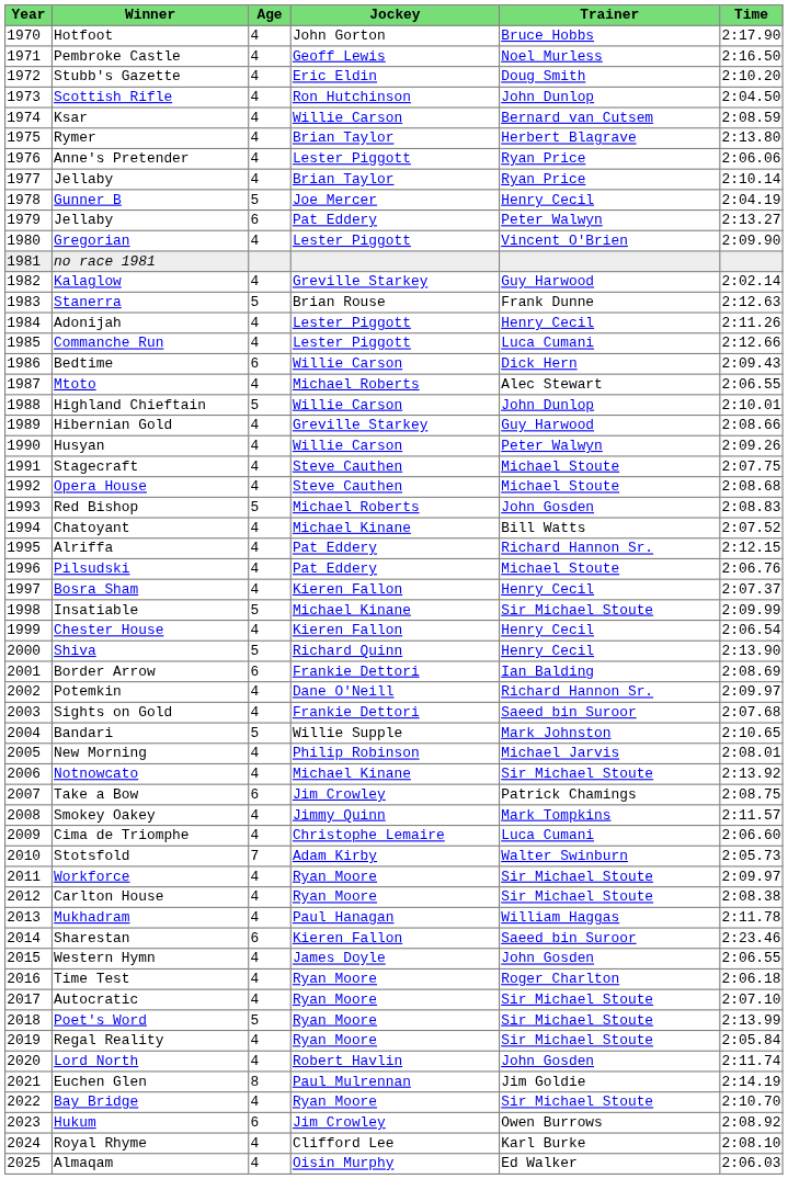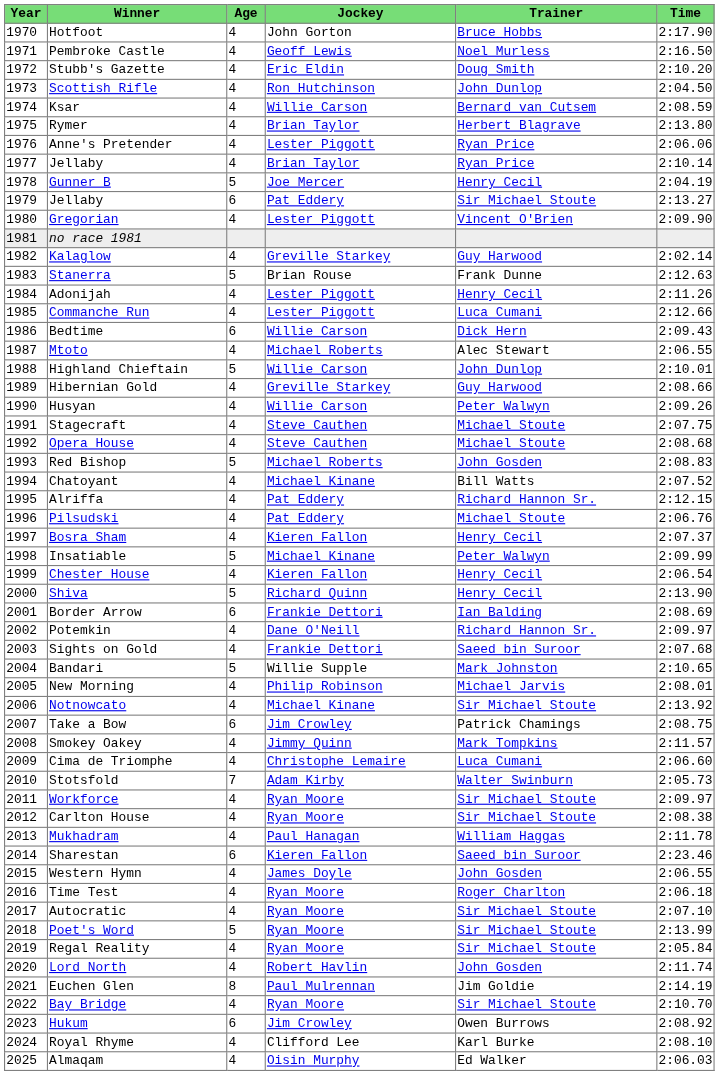 <table class = "sortable" | border="1" style="border-collapse: collapse; font-size:90%">
 <tr bgcolor="#77dd77" align="center">
 <th width="36px"><strong>Year</strong><br></th>
 <th width="160px"><strong>Winner</strong><br></th>
 <th width="32px"><strong>Age</strong><br></th>
 <th width="170px"><strong>Jockey</strong><br></th>
 <th width="180px"><strong>Trainer</strong><br></th>
 <th><strong>Time</strong><br></th>
 </tr>
 <tr>
 <td>1970</td>
 <td>Hotfoot</td>
 <td>4</td>
 <td>John Gorton</td>
 <td><a href='#'>Bruce Hobbs</a></td>
 <td>2:17.90</td>
 </tr>
 <tr>
 <td>1971</td>
 <td>Pembroke Castle</td>
 <td>4</td>
 <td><a href='#'>Geoff Lewis</a></td>
 <td><a href='#'>Noel Murless</a></td>
 <td>2:16.50</td>
 </tr>
 <tr>
 <td>1972</td>
 <td>Stubb's Gazette</td>
 <td>4</td>
 <td><a href='#'>Eric Eldin</a></td>
 <td><a href='#'>Doug Smith</a></td>
 <td>2:10.20</td>
 </tr>
 <tr>
 <td>1973</td>
 <td><a href='#'>Scottish Rifle</a></td>
 <td>4</td>
 <td><a href='#'>Ron Hutchinson</a></td>
 <td><a href='#'>John Dunlop</a></td>
 <td>2:04.50</td>
 </tr>
 <tr>
 <td>1974</td>
 <td>Ksar</td>
 <td>4</td>
 <td><a href='#'>Willie Carson</a></td>
 <td><a href='#'>Bernard van Cutsem</a></td>
 <td>2:08.59</td>
 </tr>
 <tr>
 <td>1975</td>
 <td>Rymer</td>
 <td>4</td>
 <td><a href='#'>Brian Taylor</a></td>
 <td><a href='#'>Herbert Blagrave</a></td>
 <td>2:13.80</td>
 </tr>
 <tr>
 <td>1976</td>
 <td>Anne's Pretender</td>
 <td>4</td>
 <td><a href='#'>Lester Piggott</a></td>
 <td><a href='#'>Ryan Price</a></td>
 <td>2:06.06</td>
 </tr>
 <tr>
 <td>1977</td>
 <td>Jellaby</td>
 <td>4</td>
 <td><a href='#'>Brian Taylor</a></td>
 <td><a href='#'>Ryan Price</a></td>
 <td>2:10.14</td>
 </tr>
 <tr>
 <td>1978</td>
 <td><a href='#'>Gunner B</a></td>
 <td>5</td>
 <td><a href='#'>Joe Mercer</a></td>
 <td><a href='#'>Henry Cecil</a></td>
 <td>2:04.19</td>
 </tr>
 <tr>
 <td>1979</td>
 <td>Jellaby</td>
 <td>6</td>
 <td><a href='#'>Pat Eddery</a></td>
-<td><a href='#'>Peter Walwyn</a></td>
+<td><a href='#'>Sir Michael Stoute</a></td>
 <td>2:13.27</td>
 </tr>
 <tr>
 <td>1980</td>
 <td><a href='#'>Gregorian</a></td>
 <td>4</td>
 <td><a href='#'>Lester Piggott</a></td>
 <td><a href='#'>Vincent O'Brien</a></td>
 <td>2:09.90</td>
 </tr>
 <tr bgcolor="#eeeeee">
 <td><span>1981</span></td>
 <td><em>no race 1981</em> </td>
 <td></td>
 <td></td>
 <td></td>
 <td></td>
 </tr>
 <tr>
 <td>1982</td>
 <td><a href='#'>Kalaglow</a></td>
 <td>4</td>
 <td><a href='#'>Greville Starkey</a></td>
 <td><a href='#'>Guy Harwood</a></td>
 <td>2:02.14</td>
 </tr>
 <tr>
 <td>1983</td>
 <td><a href='#'>Stanerra</a></td>
 <td>5</td>
 <td>Brian Rouse</td>
 <td>Frank Dunne</td>
 <td>2:12.63</td>
 </tr>
 <tr>
 <td>1984</td>
 <td>Adonijah</td>
 <td>4</td>
 <td><a href='#'>Lester Piggott</a></td>
 <td><a href='#'>Henry Cecil</a></td>
 <td>2:11.26</td>
 </tr>
 <tr>
 <td>1985</td>
 <td><a href='#'>Commanche Run</a></td>
 <td>4</td>
 <td><a href='#'>Lester Piggott</a></td>
 <td><a href='#'>Luca Cumani</a></td>
 <td>2:12.66</td>
 </tr>
 <tr>
 <td>1986</td>
 <td>Bedtime</td>
 <td>6</td>
 <td><a href='#'>Willie Carson</a></td>
 <td><a href='#'>Dick Hern</a></td>
 <td>2:09.43</td>
 </tr>
 <tr>
 <td>1987</td>
 <td><a href='#'>Mtoto</a></td>
 <td>4</td>
 <td><a href='#'>Michael Roberts</a></td>
 <td>Alec Stewart</td>
 <td>2:06.55</td>
 </tr>
 <tr>
 <td>1988</td>
 <td>Highland Chieftain</td>
 <td>5</td>
 <td><a href='#'>Willie Carson</a></td>
 <td><a href='#'>John Dunlop</a></td>
 <td>2:10.01</td>
 </tr>
 <tr>
 <td>1989</td>
 <td>Hibernian Gold</td>
 <td>4</td>
 <td><a href='#'>Greville Starkey</a></td>
 <td><a href='#'>Guy Harwood</a></td>
 <td>2:08.66</td>
 </tr>
 <tr>
 <td>1990</td>
 <td>Husyan</td>
 <td>4</td>
 <td><a href='#'>Willie Carson</a></td>
 <td><a href='#'>Peter Walwyn</a></td>
 <td>2:09.26</td>
 </tr>
 <tr>
 <td>1991</td>
 <td>Stagecraft</td>
 <td>4</td>
 <td><a href='#'>Steve Cauthen</a></td>
 <td><a href='#'>Michael Stoute</a></td>
 <td>2:07.75</td>
 </tr>
 <tr>
 <td>1992</td>
 <td><a href='#'>Opera House</a></td>
 <td>4</td>
 <td><a href='#'>Steve Cauthen</a></td>
 <td><a href='#'>Michael Stoute</a></td>
 <td>2:08.68</td>
 </tr>
 <tr>
 <td>1993</td>
 <td>Red Bishop</td>
 <td>5</td>
 <td><a href='#'>Michael Roberts</a></td>
 <td><a href='#'>John Gosden</a></td>
 <td>2:08.83</td>
 </tr>
 <tr>
 <td>1994</td>
 <td>Chatoyant</td>
 <td>4</td>
 <td><a href='#'>Michael Kinane</a></td>
 <td>Bill Watts</td>
 <td>2:07.52</td>
 </tr>
 <tr>
 <td>1995</td>
 <td>Alriffa</td>
 <td>4</td>
 <td><a href='#'>Pat Eddery</a></td>
 <td><a href='#'>Richard Hannon Sr.</a></td>
 <td>2:12.15</td>
 </tr>
 <tr>
 <td>1996</td>
 <td><a href='#'>Pilsudski</a></td>
 <td>4</td>
 <td><a href='#'>Pat Eddery</a></td>
 <td><a href='#'>Michael Stoute</a></td>
 <td>2:06.76</td>
 </tr>
 <tr>
 <td>1997</td>
 <td><a href='#'>Bosra Sham</a></td>
 <td>4</td>
 <td><a href='#'>Kieren Fallon</a></td>
 <td><a href='#'>Henry Cecil</a></td>
 <td>2:07.37</td>
 </tr>
 <tr>
 <td>1998</td>
 <td>Insatiable</td>
 <td>5</td>
 <td><a href='#'>Michael Kinane</a></td>
-<td><a href='#'>Sir Michael Stoute</a></td>
+<td><a href='#'>Peter Walwyn</a></td>
 <td>2:09.99</td>
 </tr>
 <tr>
 <td>1999</td>
 <td><a href='#'>Chester House</a></td>
 <td>4</td>
 <td><a href='#'>Kieren Fallon</a></td>
 <td><a href='#'>Henry Cecil</a></td>
 <td>2:06.54</td>
 </tr>
 <tr>
 <td>2000</td>
 <td><a href='#'>Shiva</a></td>
 <td>5</td>
 <td><a href='#'>Richard Quinn</a></td>
 <td><a href='#'>Henry Cecil</a></td>
 <td>2:13.90</td>
 </tr>
 <tr>
 <td>2001</td>
 <td>Border Arrow</td>
 <td>6</td>
 <td><a href='#'>Frankie Dettori</a></td>
 <td><a href='#'>Ian Balding</a></td>
 <td>2:08.69</td>
 </tr>
 <tr>
 <td>2002</td>
 <td>Potemkin</td>
 <td>4</td>
 <td><a href='#'>Dane O'Neill</a></td>
 <td><a href='#'>Richard Hannon Sr.</a></td>
 <td>2:09.97</td>
 </tr>
 <tr>
 <td>2003</td>
 <td>Sights on Gold</td>
 <td>4</td>
 <td><a href='#'>Frankie Dettori</a></td>
 <td><a href='#'>Saeed bin Suroor</a></td>
 <td>2:07.68</td>
 </tr>
 <tr>
 <td>2004</td>
 <td>Bandari</td>
 <td>5</td>
 <td>Willie Supple</td>
 <td><a href='#'>Mark Johnston</a></td>
 <td>2:10.65</td>
 </tr>
 <tr>
 <td>2005</td>
 <td>New Morning</td>
 <td>4</td>
 <td><a href='#'>Philip Robinson</a></td>
 <td><a href='#'>Michael Jarvis</a></td>
 <td>2:08.01</td>
 </tr>
 <tr>
 <td>2006</td>
 <td><a href='#'>Notnowcato</a></td>
 <td>4</td>
 <td><a href='#'>Michael Kinane</a></td>
 <td><a href='#'>Sir Michael Stoute</a></td>
 <td>2:13.92</td>
 </tr>
 <tr>
 <td>2007</td>
 <td>Take a Bow</td>
 <td>6</td>
 <td><a href='#'>Jim Crowley</a></td>
 <td>Patrick Chamings</td>
 <td>2:08.75</td>
 </tr>
 <tr>
 <td>2008</td>
 <td>Smokey Oakey</td>
 <td>4</td>
 <td><a href='#'>Jimmy Quinn</a></td>
 <td><a href='#'>Mark Tompkins</a></td>
 <td>2:11.57</td>
 </tr>
 <tr>
 <td>2009</td>
 <td>Cima de Triomphe</td>
 <td>4</td>
 <td><a href='#'>Christophe Lemaire</a></td>
 <td><a href='#'>Luca Cumani</a></td>
 <td>2:06.60</td>
 </tr>
 <tr>
 <td>2010</td>
 <td>Stotsfold</td>
 <td>7</td>
 <td><a href='#'>Adam Kirby</a></td>
 <td><a href='#'>Walter Swinburn</a></td>
 <td>2:05.73</td>
 </tr>
 <tr>
 <td>2011</td>
 <td><a href='#'>Workforce</a></td>
 <td>4</td>
 <td><a href='#'>Ryan Moore</a></td>
 <td><a href='#'>Sir Michael Stoute</a></td>
 <td>2:09.97</td>
 </tr>
 <tr>
 <td>2012</td>
 <td>Carlton House</td>
 <td>4</td>
 <td><a href='#'>Ryan Moore</a></td>
 <td><a href='#'>Sir Michael Stoute</a></td>
 <td>2:08.38</td>
 </tr>
 <tr>
 <td>2013</td>
 <td><a href='#'>Mukhadram</a></td>
 <td>4</td>
 <td><a href='#'>Paul Hanagan</a></td>
 <td><a href='#'>William Haggas</a></td>
 <td>2:11.78</td>
 </tr>
 <tr>
 <td>2014</td>
 <td>Sharestan</td>
 <td>6</td>
 <td><a href='#'>Kieren Fallon</a></td>
 <td><a href='#'>Saeed bin Suroor</a></td>
 <td>2:23.46</td>
 </tr>
 <tr>
 <td>2015</td>
 <td>Western Hymn</td>
 <td>4</td>
 <td><a href='#'>James Doyle</a></td>
 <td><a href='#'>John Gosden</a></td>
 <td>2:06.55</td>
 </tr>
 <tr>
 <td>2016</td>
 <td>Time Test</td>
 <td>4</td>
 <td><a href='#'>Ryan Moore</a></td>
 <td><a href='#'>Roger Charlton</a></td>
 <td>2:06.18</td>
 </tr>
 <tr>
 <td>2017</td>
 <td>Autocratic</td>
 <td>4</td>
 <td><a href='#'>Ryan Moore</a></td>
 <td><a href='#'>Sir Michael Stoute</a></td>
 <td>2:07.10</td>
 </tr>
 <tr>
 <td>2018</td>
 <td><a href='#'>Poet's Word</a></td>
 <td>5</td>
 <td><a href='#'>Ryan Moore</a></td>
 <td><a href='#'>Sir Michael Stoute</a></td>
 <td>2:13.99</td>
 </tr>
 <tr>
 <td>2019</td>
 <td>Regal Reality</td>
 <td>4</td>
 <td><a href='#'>Ryan Moore</a></td>
 <td><a href='#'>Sir Michael Stoute</a></td>
 <td>2:05.84</td>
 </tr>
 <tr>
 <td>2020</td>
 <td><a href='#'>Lord North</a></td>
 <td>4</td>
 <td><a href='#'>Robert Havlin</a></td>
 <td><a href='#'>John Gosden</a></td>
 <td>2:11.74</td>
 </tr>
 <tr>
 <td>2021</td>
 <td>Euchen Glen</td>
 <td>8</td>
 <td><a href='#'>Paul Mulrennan</a></td>
 <td>Jim Goldie</td>
 <td>2:14.19</td>
 </tr>
 <tr>
 <td>2022</td>
 <td><a href='#'>Bay Bridge</a></td>
 <td>4</td>
 <td><a href='#'>Ryan Moore</a></td>
 <td><a href='#'>Sir Michael Stoute</a></td>
 <td>2:10.70</td>
 </tr>
 <tr>
 <td>2023</td>
 <td><a href='#'>Hukum</a></td>
 <td>6</td>
 <td><a href='#'>Jim Crowley</a></td>
 <td>Owen Burrows</td>
 <td>2:08.92</td>
 </tr>
 <tr>
 <td>2024</td>
 <td>Royal Rhyme</td>
 <td>4</td>
 <td>Clifford Lee</td>
 <td>Karl Burke</td>
 <td>2:08.10</td>
 </tr>
 <tr>
 <td>2025</td>
 <td>Almaqam</td>
 <td>4</td>
 <td><a href='#'>Oisin Murphy</a></td>
 <td>Ed Walker</td>
 <td>2:06.03</td>
 </tr>
 </table>
